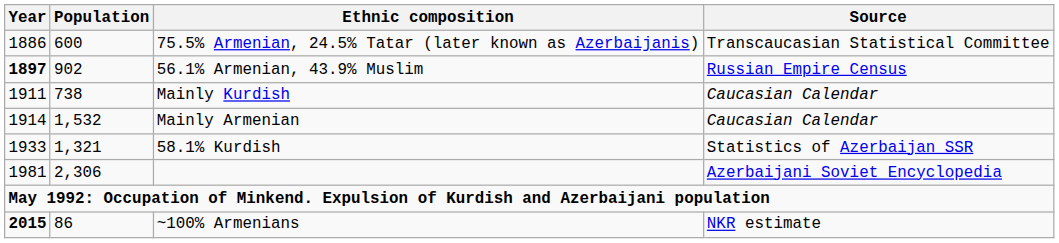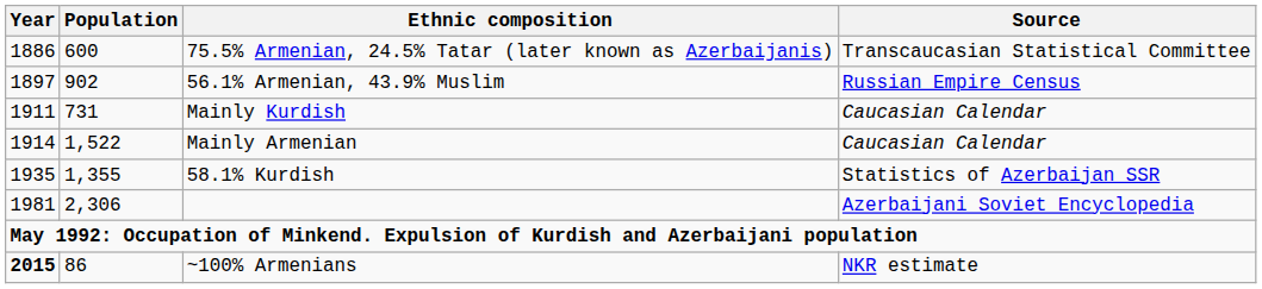 <table class="wikitable">
 <tr>
 <th>Year</th>
 <th>Population</th>
 <th>Ethnic composition</th>
 <th>Source</th>
 </tr>
 <tr>
 <td>1886</td>
 <td>600</td>
 <td>75.5% <a href='#'>Armenian</a>, 24.5% Tatar (later known as <a href='#'>Azerbaijanis</a>)</td>
 <td>Transcaucasian Statistical Committee</td>
 </tr>
 <tr>
-<td><strong>1897</strong></td>
+<td>1897</td>
 <td>902</td>
 <td>56.1% Armenian, 43.9% Muslim</td>
 <td><a href='#'>Russian Empire Census</a></td>
 </tr>
 <tr>
 <td>1911</td>
-<td>738</td>
+<td>731</td>
 <td>Mainly <a href='#'>Kurdish</a></td>
 <td><em>Caucasian Calendar</em></td>
 </tr>
 <tr>
 <td>1914</td>
-<td>1,532</td>
+<td>1,522</td>
 <td>Mainly Armenian</td>
 <td><em>Caucasian Calendar</em></td>
 </tr>
 <tr>
-<td>1933</td>
-<td>1,321</td>
+<td>1935</td>
+<td>1,355</td>
 <td>58.1% Kurdish</td>
 <td>Statistics of <a href='#'>Azerbaijan SSR</a></td>
 </tr>
 <tr>
 <td>1981</td>
 <td>2,306</td>
 <td></td>
 <td><a href='#'>Azerbaijani Soviet Encyclopedia</a></td>
 </tr>
 <tr>
 <td colspan="12"><strong>May 1992: Occupation of Minkend. Expulsion of Kurdish and Azerbaijani population</strong></td>
 </tr>
 <tr>
 <td><strong>2015</strong></td>
 <td>86</td>
 <td>~100% Armenians</td>
 <td><a href='#'>NKR</a> estimate</td>
 </tr>
 </table>
